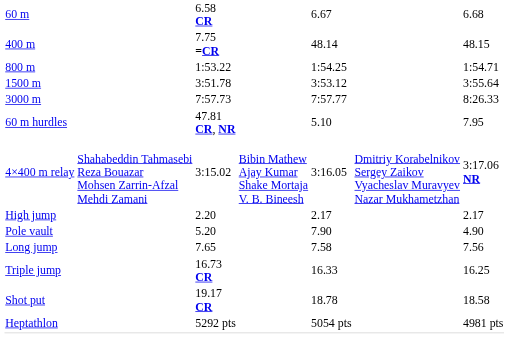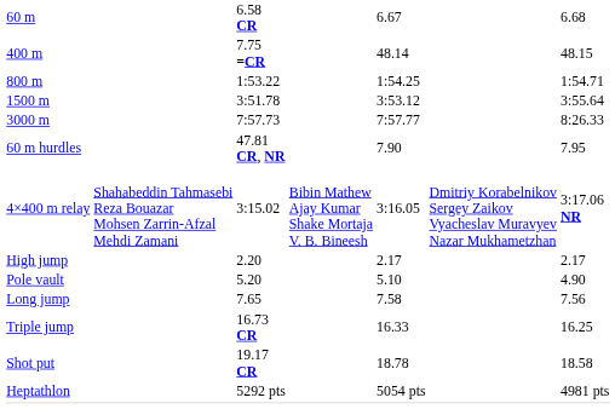 <table>
 <tr>
 <td><a href='#'>60 m</a></td>
 <td></td>
 <td>6.58<br><strong><a href='#'>CR</a></strong></td>
 <td></td>
 <td>6.67</td>
 <td></td>
 <td>6.68</td>
 </tr>
 <tr>
 <td><a href='#'>400 m</a></td>
 <td></td>
 <td>7.75<br><strong>=<a href='#'>CR</a></strong></td>
 <td></td>
 <td>48.14</td>
 <td></td>
 <td>48.15</td>
 </tr>
 <tr>
 <td><a href='#'>800 m</a></td>
 <td></td>
 <td>1:53.22</td>
 <td></td>
 <td>1:54.25</td>
 <td></td>
 <td>1:54.71</td>
 </tr>
 <tr>
 <td><a href='#'>1500 m</a></td>
 <td></td>
 <td>3:51.78</td>
 <td></td>
 <td>3:53.12</td>
 <td></td>
 <td>3:55.64</td>
 </tr>
 <tr>
 <td><a href='#'>3000 m</a></td>
 <td></td>
 <td>7:57.73</td>
 <td></td>
 <td>7:57.77</td>
 <td></td>
 <td>8:26.33</td>
 </tr>
 <tr>
 <td><a href='#'>60 m hurdles</a></td>
 <td></td>
 <td>47.81<br><strong><a href='#'>CR</a></strong>, <strong><a href='#'>NR</a></strong></td>
 <td></td>
-<td>5.10</td>
+<td>7.90</td>
 <td></td>
 <td>7.95</td>
 </tr>
 <tr>
 <td><a href='#'>4×400 m relay</a></td>
 <td><br><a href='#'>Shahabeddin Tahmasebi</a><br><a href='#'>Reza Bouazar</a><br><a href='#'>Mohsen Zarrin-Afzal</a><br><a href='#'>Mehdi Zamani</a></td>
 <td>3:15.02</td>
 <td><br><a href='#'>Bibin Mathew</a><br><a href='#'>Ajay Kumar</a><br><a href='#'>Shake Mortaja</a><br><a href='#'>V. B. Bineesh</a></td>
 <td>3:16.05</td>
 <td><br><a href='#'>Dmitriy Korabelnikov</a><br><a href='#'>Sergey Zaikov</a><br><a href='#'>Vyacheslav Muravyev</a><br><a href='#'>Nazar Mukhametzhan</a></td>
 <td>3:17.06<br><strong><a href='#'>NR</a></strong></td>
 </tr>
 <tr>
 <td><a href='#'>High jump</a></td>
 <td></td>
 <td>2.20</td>
 <td></td>
 <td>2.17</td>
 <td></td>
 <td>2.17</td>
 </tr>
 <tr>
 <td><a href='#'>Pole vault</a></td>
 <td></td>
 <td>5.20</td>
 <td></td>
-<td>7.90</td>
+<td>5.10</td>
 <td></td>
 <td>4.90</td>
 </tr>
 <tr>
 <td><a href='#'>Long jump</a></td>
 <td></td>
 <td>7.65</td>
 <td></td>
 <td>7.58</td>
 <td></td>
 <td>7.56</td>
 </tr>
 <tr>
 <td><a href='#'>Triple jump</a></td>
 <td></td>
 <td>16.73<br><strong><a href='#'>CR</a></strong></td>
 <td></td>
 <td>16.33</td>
 <td></td>
 <td>16.25</td>
 </tr>
 <tr>
 <td><a href='#'>Shot put</a></td>
 <td></td>
 <td>19.17<br><strong><a href='#'>CR</a></strong></td>
 <td></td>
 <td>18.78</td>
 <td></td>
 <td>18.58</td>
 </tr>
 <tr>
 <td><a href='#'>Heptathlon</a></td>
 <td></td>
 <td>5292 pts</td>
 <td></td>
 <td>5054 pts</td>
 <td></td>
 <td>4981 pts</td>
 </tr>
 <tr bgcolor= e8e8e8>
 <td colspan=7></td>
 </tr>
 </table>
